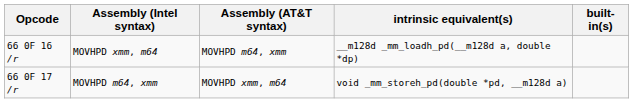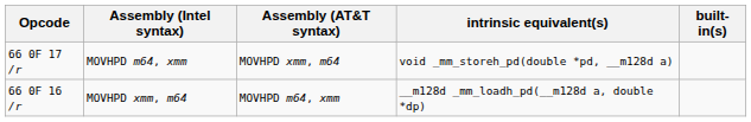 <table class="wikitable">
 <tr>
 <th>Opcode</th>
 <th>Assembly (Intel syntax)</th>
 <th>Assembly (AT&T syntax)</th>
 <th> intrinsic equivalent(s)</th>
 <th> built-in(s)</th>
 </tr>
 <tr>
+<td><code>66 0F 17 <em>/r</em></code></td>
+<td><code>MOVHPD <em>m64</em>, <em>xmm</em></code></td>
+<td><code>MOVHPD <em>xmm</em>, <em>m64</em></code></td>
+<td><code>void _mm_storeh_pd(double *pd, __m128d a)</code></td>
+<td></td>
+</tr>
+<tr>
 <td><code>66 0F 16 <em>/r</em></code></td>
 <td><code>MOVHPD <em>xmm</em>, <em>m64</em></code></td>
 <td><code>MOVHPD <em>m64</em>, <em>xmm</em></code></td>
 <td><code>__m128d _mm_loadh_pd(__m128d a, double *dp)</code></td>
 <td></td>
 </tr>
-<tr>
-<td><code>66 0F 17 <em>/r</em></code></td>
-<td><code>MOVHPD <em>m64</em>, <em>xmm</em></code></td>
-<td><code>MOVHPD <em>xmm</em>, <em>m64</em></code></td>
-<td><code>void _mm_storeh_pd(double *pd, __m128d a)</code></td>
-<td></td>
-</tr>
 </table>
